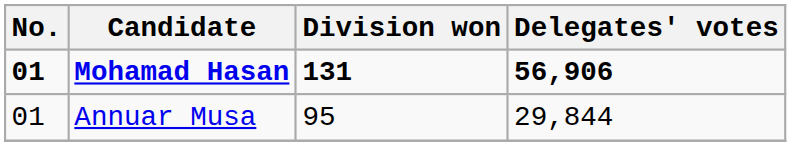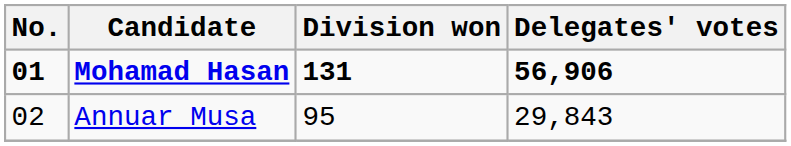 <table class=wikitable>
 <tr>
 <th>No.</th>
 <th>Candidate</th>
 <th>Division won</th>
 <th>Delegates' votes</th>
 </tr>
 <tr>
 <td><strong>01</strong></td>
 <td><strong><a href='#'>Mohamad Hasan</a></strong></td>
 <td><strong>131</strong></td>
 <td><strong>56,906</strong></td>
 </tr>
 <tr>
-<td>01</td>
+<td>02</td>
 <td><a href='#'>Annuar Musa</a></td>
 <td>95</td>
-<td>29,844</td>
+<td>29,843</td>
 </tr>
 <tr>
 </tr>
 </table>
